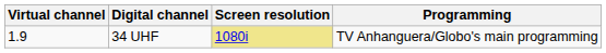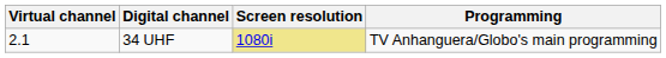 <table class = wikitable>
 <tr>
 <th>Virtual channel</th>
 <th>Digital channel</th>
 <th>Screen resolution</th>
 <th>Programming</th>
 </tr>
 <tr>
-<td>1.9</td>
+<td>2.1</td>
 <td>34 UHF</td>
 <td style="background: khaki;"><a href='#'>1080i</a></td>
 <td>TV Anhanguera/Globo's main programming</td>
 </tr>
 </table>
